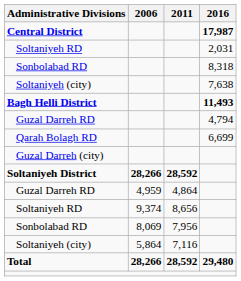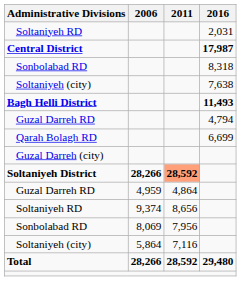 <table class="wikitable">
 <tr>
 <th>Administrative Divisions</th>
 <th>2006</th>
 <th>2011</th>
 <th>2016</th>
 </tr>
 <tr>
+<td style="padding-left: 1em;"><a href='#'>Soltaniyeh RD</a></td>
+<td style="text-align: right;"></td>
+<td style="text-align: right;"></td>
+<td style="text-align: right;">2,031</td>
+</tr>
+<tr>
 <td><strong><a href='#'>Central District</a></strong></td>
 <td style="text-align: right;"></td>
 <td style="text-align: right;"></td>
 <td style="text-align: right;"><strong>17,987</strong></td>
-</tr>
-<tr>
-<td style="padding-left: 1em;"><a href='#'>Soltaniyeh RD</a></td>
-<td style="text-align: right;"></td>
-<td style="text-align: right;"></td>
-<td style="text-align: right;">2,031</td>
 </tr>
 <tr>
 <td style="padding-left: 1em;"><a href='#'>Sonbolabad RD</a></td>
 <td style="text-align: right;"></td>
 <td style="text-align: right;"></td>
 <td style="text-align: right;">8,318</td>
 </tr>
 <tr>
 <td style="padding-left: 1em;"><a href='#'>Soltaniyeh</a> (city)</td>
 <td style="text-align: right;"></td>
 <td style="text-align: right;"></td>
 <td style="text-align: right;">7,638</td>
 </tr>
 <tr>
 <td><strong><a href='#'>Bagh Helli District</a></strong></td>
 <td style="text-align: right;"></td>
 <td style="text-align: right;"></td>
 <td style="text-align: right;"><strong>11,493</strong></td>
 </tr>
 <tr>
 <td style="padding-left: 1em;"><a href='#'>Guzal Darreh RD</a></td>
 <td style="text-align: right;"></td>
 <td style="text-align: right;"></td>
 <td style="text-align: right;">4,794</td>
 </tr>
 <tr>
 <td style="padding-left: 1em;"><a href='#'>Qarah Bolagh RD</a></td>
 <td style="text-align: right;"></td>
 <td style="text-align: right;"></td>
 <td style="text-align: right;">6,699</td>
 </tr>
 <tr>
 <td style="padding-left: 1em;"><a href='#'>Guzal Darreh</a> (city)</td>
 <td style="text-align: right;"></td>
 <td style="text-align: right;"></td>
 <td style="text-align: right;"></td>
 </tr>
 <tr>
 <td><strong>Soltaniyeh District</strong></td>
 <td style="text-align: right;"><strong>28,266</strong></td>
-<td style="text-align: right;"><strong>28,592</strong></td>
+<td style="background: lightsalmon; text-align: right;"><strong>28,592</strong></td>
 <td style="text-align: right;"></td>
 </tr>
 <tr>
 <td style="padding-left: 1em;">Guzal Darreh RD</td>
 <td style="text-align: right;">4,959</td>
 <td style="text-align: right;">4,864</td>
 <td style="text-align: right;"></td>
 </tr>
 <tr>
 <td style="padding-left: 1em;">Soltaniyeh RD</td>
 <td style="text-align: right;">9,374</td>
 <td style="text-align: right;">8,656</td>
 <td style="text-align: right;"></td>
 </tr>
 <tr>
 <td style="padding-left: 1em;">Sonbolabad RD</td>
 <td style="text-align: right;">8,069</td>
 <td style="text-align: right;">7,956</td>
 <td style="text-align: right;"></td>
 </tr>
 <tr>
 <td style="padding-left: 1em;">Soltaniyeh (city)</td>
 <td style="text-align: right;">5,864</td>
 <td style="text-align: right;">7,116</td>
 <td style="text-align: right;"></td>
 </tr>
 <tr>
 <td><strong>Total</strong></td>
 <td style="text-align: right;"><strong>28,266</strong></td>
 <td style="text-align: right;"><strong>28,592</strong></td>
 <td style="text-align: right;"><strong>29,480</strong></td>
 </tr>
 <tr>
 <td colspan=4></td>
 </tr>
 </table>
